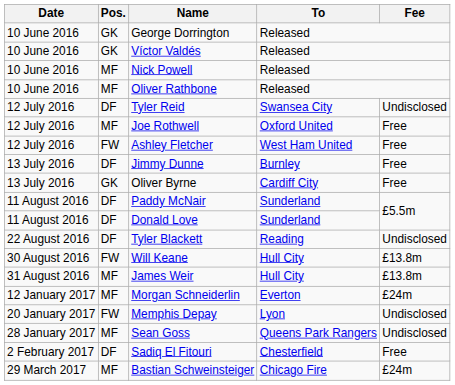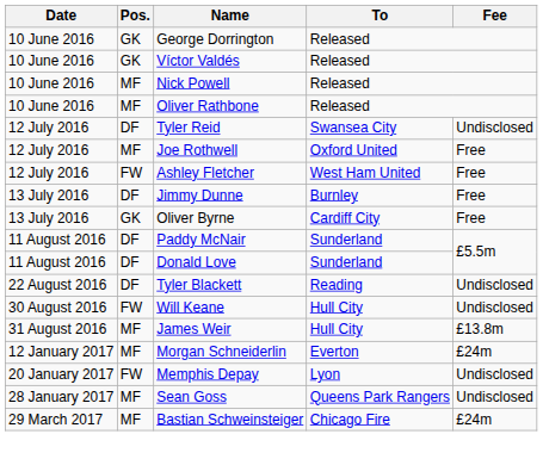 <table class="wikitable">
 <tr>
 <th>Date</th>
 <th>Pos.</th>
 <th>Name</th>
 <th>To</th>
 <th>Fee</th>
 </tr>
 <tr>
 <td>10 June 2016</td>
 <td>GK</td>
 <td> George Dorrington</td>
 <td colspan="2">Released</td>
 </tr>
 <tr>
 <td>10 June 2016</td>
 <td>GK</td>
 <td> <a href='#'>Víctor Valdés</a></td>
 <td colspan="2">Released</td>
 </tr>
 <tr>
 <td>10 June 2016</td>
 <td>MF</td>
 <td> <a href='#'>Nick Powell</a></td>
 <td colspan="2">Released</td>
 </tr>
 <tr>
 <td>10 June 2016</td>
 <td>MF</td>
 <td> <a href='#'>Oliver Rathbone</a></td>
 <td colspan="2">Released</td>
 </tr>
 <tr>
 <td>12 July 2016</td>
 <td>DF</td>
 <td> <a href='#'>Tyler Reid</a></td>
 <td> <a href='#'>Swansea City</a></td>
 <td>Undisclosed</td>
 </tr>
 <tr>
 <td>12 July 2016</td>
 <td>MF</td>
 <td> <a href='#'>Joe Rothwell</a></td>
 <td> <a href='#'>Oxford United</a></td>
 <td>Free</td>
 </tr>
 <tr>
 <td>12 July 2016</td>
 <td>FW</td>
 <td> <a href='#'>Ashley Fletcher</a></td>
 <td> <a href='#'>West Ham United</a></td>
 <td>Free</td>
 </tr>
 <tr>
 <td>13 July 2016</td>
 <td>DF</td>
 <td> <a href='#'>Jimmy Dunne</a></td>
 <td> <a href='#'>Burnley</a></td>
 <td>Free</td>
 </tr>
 <tr>
 <td>13 July 2016</td>
 <td>GK</td>
 <td> Oliver Byrne</td>
 <td> <a href='#'>Cardiff City</a></td>
 <td>Free</td>
 </tr>
 <tr>
 <td>11 August 2016</td>
 <td>DF</td>
 <td> <a href='#'>Paddy McNair</a></td>
 <td> <a href='#'>Sunderland</a></td>
 <td rowspan="2">£5.5m</td>
 </tr>
 <tr>
 <td>11 August 2016</td>
 <td>DF</td>
 <td> <a href='#'>Donald Love</a></td>
 <td> <a href='#'>Sunderland</a></td>
 </tr>
 <tr>
 <td>22 August 2016</td>
 <td>DF</td>
 <td> <a href='#'>Tyler Blackett</a></td>
 <td> <a href='#'>Reading</a></td>
 <td>Undisclosed</td>
 </tr>
 <tr>
 <td>30 August 2016</td>
 <td>FW</td>
 <td> <a href='#'>Will Keane</a></td>
 <td> <a href='#'>Hull City</a></td>
-<td>£13.8m</td>
+<td>Undisclosed</td>
 </tr>
 <tr>
 <td>31 August 2016</td>
 <td>MF</td>
 <td> <a href='#'>James Weir</a></td>
 <td> <a href='#'>Hull City</a></td>
 <td>£13.8m</td>
 </tr>
 <tr>
 <td>12 January 2017</td>
 <td>MF</td>
 <td> <a href='#'>Morgan Schneiderlin</a></td>
 <td> <a href='#'>Everton</a></td>
 <td>£24m</td>
 </tr>
 <tr>
 <td>20 January 2017</td>
 <td>FW</td>
 <td> <a href='#'>Memphis Depay</a></td>
 <td> <a href='#'>Lyon</a></td>
 <td>Undisclosed</td>
 </tr>
 <tr>
 <td>28 January 2017</td>
 <td>MF</td>
 <td> <a href='#'>Sean Goss</a></td>
 <td> <a href='#'>Queens Park Rangers</a></td>
 <td>Undisclosed</td>
 </tr>
 <tr>
-<td>2 February 2017</td>
-<td>DF</td>
-<td> <a href='#'>Sadiq El Fitouri</a></td>
-<td> <a href='#'>Chesterfield</a></td>
-<td>Free</td>
-</tr>
-<tr>
 <td>29 March 2017</td>
 <td>MF</td>
 <td> <a href='#'>Bastian Schweinsteiger</a></td>
 <td> <a href='#'>Chicago Fire</a></td>
 <td>£24m</td>
 </tr>
 </table>
